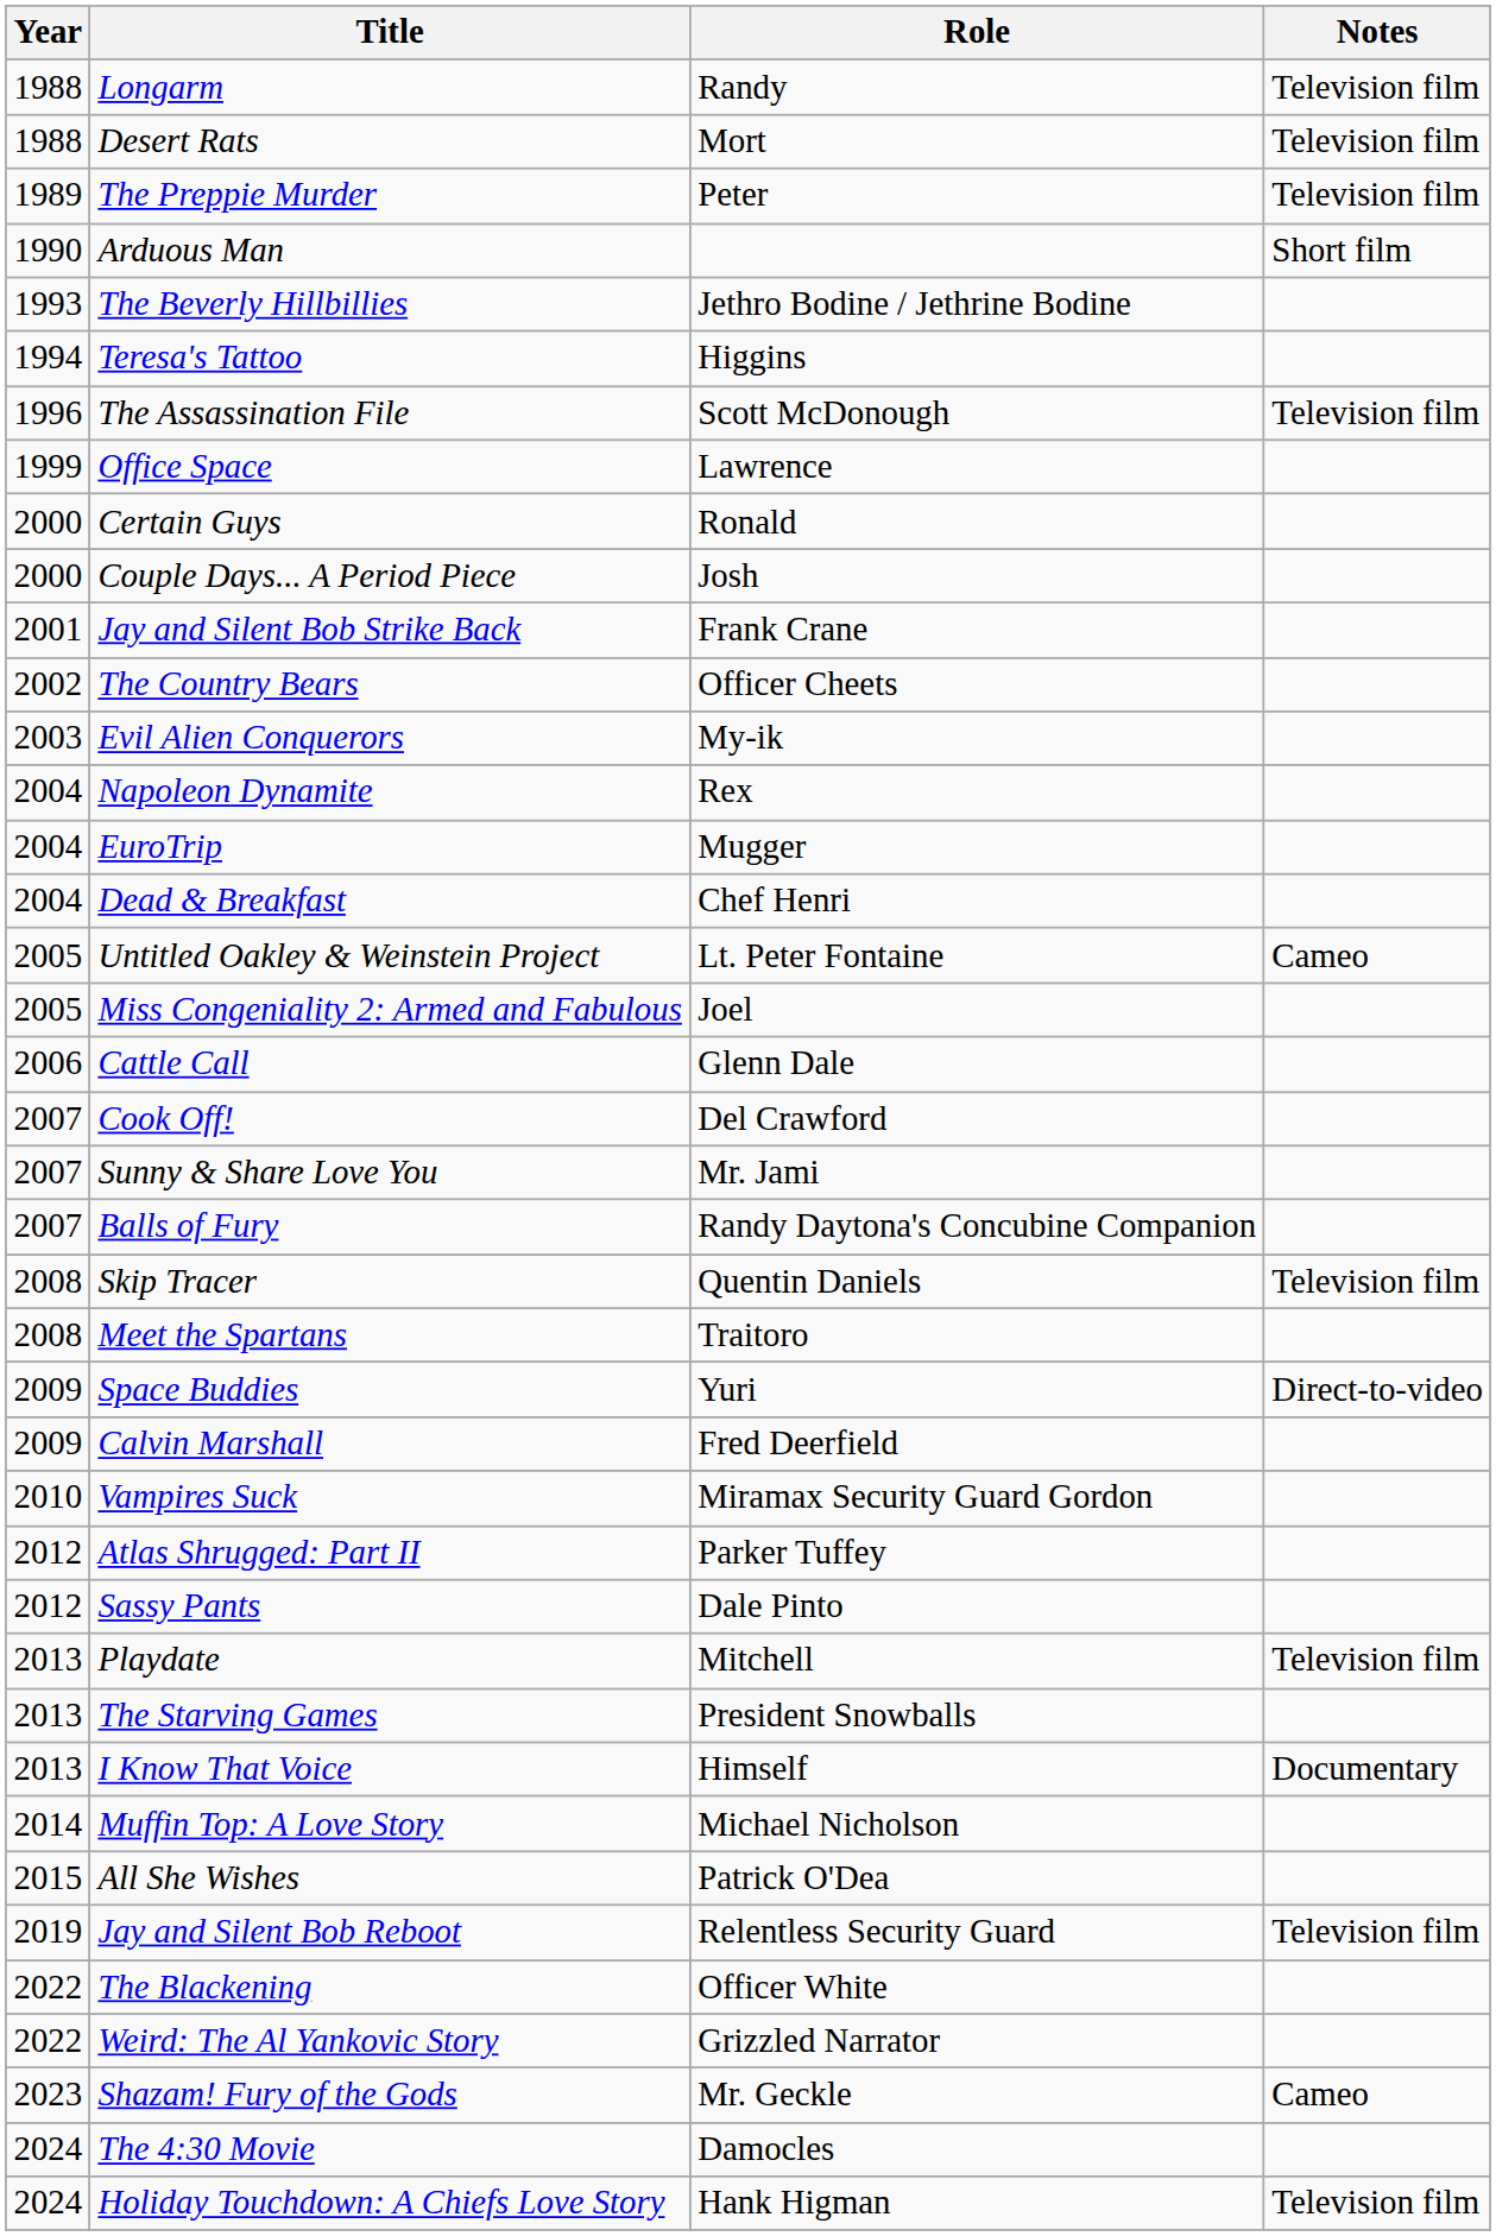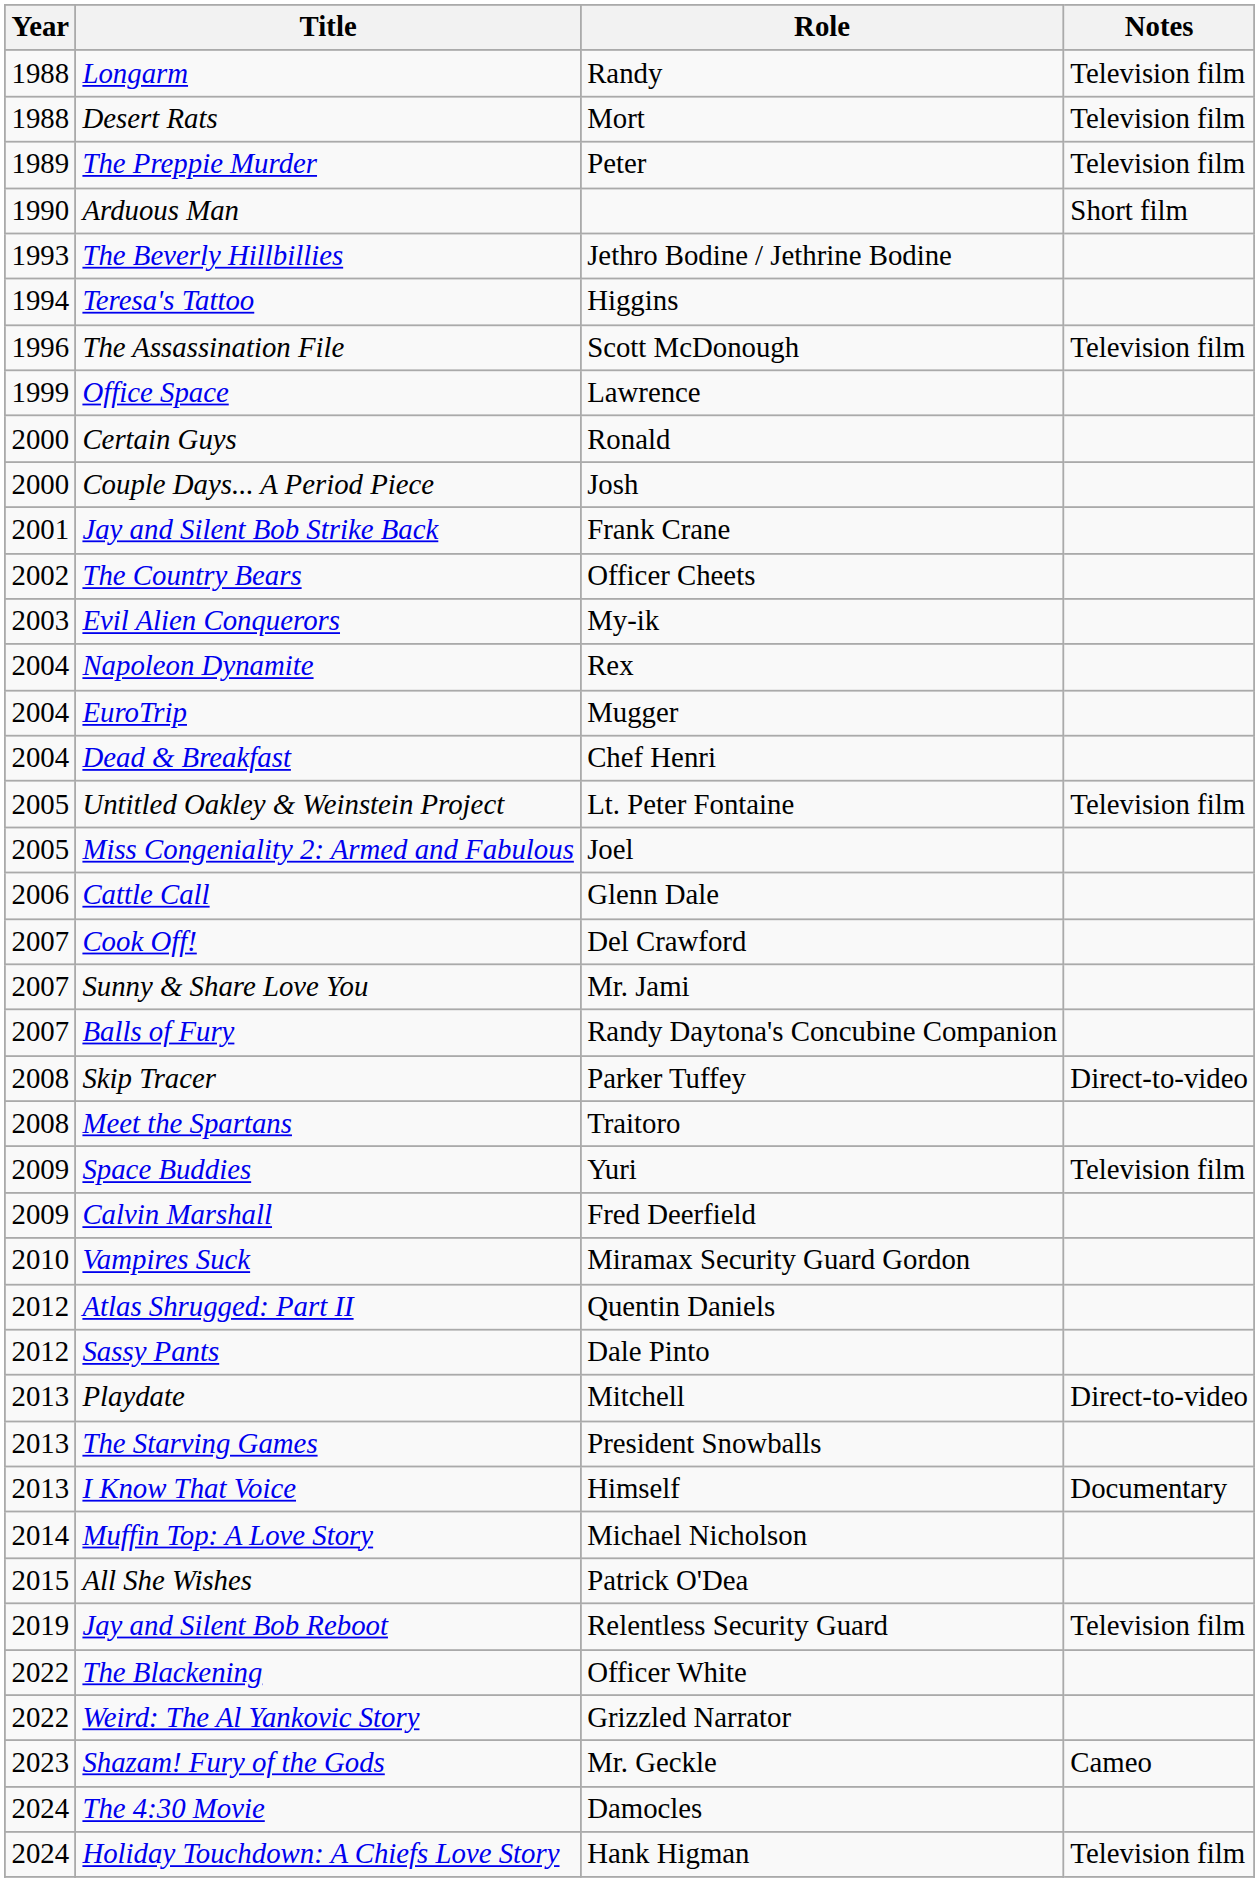 <table class="wikitable sortable">
 <tr>
 <th>Year</th>
 <th>Title</th>
 <th>Role</th>
 <th>Notes</th>
 </tr>
 <tr>
 <td>1988</td>
 <td><em><a href='#'>Longarm</a></em></td>
 <td>Randy</td>
 <td>Television film</td>
 </tr>
 <tr>
 <td>1988</td>
 <td><em>Desert Rats</em></td>
 <td>Mort</td>
 <td>Television film</td>
 </tr>
 <tr>
 <td>1989</td>
 <td><em><a href='#'>The Preppie Murder</a></em></td>
 <td>Peter</td>
 <td>Television film</td>
 </tr>
 <tr>
 <td>1990</td>
 <td><em>Arduous Man</em></td>
 <td></td>
 <td>Short film</td>
 </tr>
 <tr>
 <td>1993</td>
 <td><em><a href='#'>The Beverly Hillbillies</a></em></td>
 <td>Jethro Bodine / Jethrine Bodine</td>
 <td></td>
 </tr>
 <tr>
 <td>1994</td>
 <td><em><a href='#'>Teresa's Tattoo</a></em></td>
 <td>Higgins</td>
 <td></td>
 </tr>
 <tr>
 <td>1996</td>
 <td><em>The Assassination File</em></td>
 <td>Scott McDonough</td>
 <td>Television film</td>
 </tr>
 <tr>
 <td>1999</td>
 <td><em><a href='#'>Office Space</a></em></td>
 <td>Lawrence</td>
 <td></td>
 </tr>
 <tr>
 <td>2000</td>
 <td><em>Certain Guys</em></td>
 <td>Ronald</td>
 <td></td>
 </tr>
 <tr>
 <td>2000</td>
 <td><em>Couple Days... A Period Piece</em></td>
 <td>Josh</td>
 <td></td>
 </tr>
 <tr>
 <td>2001</td>
 <td><em><a href='#'>Jay and Silent Bob Strike Back</a></em></td>
 <td>Frank Crane</td>
 <td></td>
 </tr>
 <tr>
 <td>2002</td>
 <td><em><a href='#'>The Country Bears</a> </em></td>
 <td>Officer Cheets</td>
 <td></td>
 </tr>
 <tr>
 <td>2003</td>
 <td><em><a href='#'>Evil Alien Conquerors</a> </em></td>
 <td>My-ik</td>
 <td></td>
 </tr>
 <tr>
 <td>2004</td>
 <td><em><a href='#'>Napoleon Dynamite</a></em></td>
 <td>Rex</td>
 <td></td>
 </tr>
 <tr>
 <td>2004</td>
 <td><em><a href='#'>EuroTrip</a></em></td>
 <td>Mugger</td>
 <td></td>
 </tr>
 <tr>
 <td>2004</td>
 <td><em><a href='#'>Dead & Breakfast</a></em></td>
 <td>Chef Henri</td>
 <td></td>
 </tr>
 <tr>
 <td>2005</td>
 <td><em>Untitled Oakley & Weinstein Project</em></td>
 <td>Lt. Peter Fontaine</td>
-<td>Cameo</td>
+<td>Television film</td>
 </tr>
 <tr>
 <td>2005</td>
 <td><em><a href='#'>Miss Congeniality 2: Armed and Fabulous</a></em></td>
 <td>Joel</td>
 <td></td>
 </tr>
 <tr>
 <td>2006</td>
 <td><em><a href='#'>Cattle Call</a></em></td>
 <td>Glenn Dale</td>
 <td></td>
 </tr>
 <tr>
 <td>2007</td>
 <td><em><a href='#'>Cook Off!</a></em></td>
 <td>Del Crawford</td>
 <td></td>
 </tr>
 <tr>
 <td>2007</td>
 <td><em>Sunny & Share Love You</em></td>
 <td>Mr. Jami</td>
 <td></td>
 </tr>
 <tr>
 <td>2007</td>
 <td><em><a href='#'>Balls of Fury</a></em></td>
 <td>Randy Daytona's Concubine Companion</td>
 <td></td>
 </tr>
 <tr>
 <td>2008</td>
 <td><em>Skip Tracer</em></td>
-<td>Quentin Daniels</td>
-<td>Television film</td>
+<td>Parker Tuffey</td>
+<td>Direct-to-video</td>
 </tr>
 <tr>
 <td>2008</td>
 <td><em><a href='#'>Meet the Spartans</a></em></td>
 <td>Traitoro</td>
 <td></td>
 </tr>
 <tr>
 <td>2009</td>
 <td><em><a href='#'>Space Buddies</a></em></td>
 <td>Yuri</td>
-<td>Direct-to-video</td>
+<td>Television film</td>
 </tr>
 <tr>
 <td>2009</td>
 <td><em><a href='#'>Calvin Marshall</a></em></td>
 <td>Fred Deerfield</td>
 <td></td>
 </tr>
 <tr>
 <td>2010</td>
 <td><em><a href='#'>Vampires Suck</a></em></td>
 <td>Miramax Security Guard Gordon</td>
 <td></td>
 </tr>
 <tr>
 <td>2012</td>
 <td><em><a href='#'>Atlas Shrugged: Part II</a></em></td>
-<td>Parker Tuffey</td>
+<td>Quentin Daniels</td>
 <td></td>
 </tr>
 <tr>
 <td>2012</td>
 <td><em><a href='#'>Sassy Pants</a></em></td>
 <td>Dale Pinto</td>
 <td></td>
 </tr>
 <tr>
 <td>2013</td>
 <td><em>Playdate</em></td>
 <td>Mitchell</td>
-<td>Television film</td>
+<td>Direct-to-video</td>
 </tr>
 <tr>
 <td>2013</td>
 <td><em><a href='#'>The Starving Games</a></em></td>
 <td>President Snowballs</td>
 <td></td>
 </tr>
 <tr>
 <td>2013</td>
 <td><em><a href='#'>I Know That Voice</a></em></td>
 <td>Himself</td>
 <td>Documentary</td>
 </tr>
 <tr>
 <td>2014</td>
 <td><em><a href='#'>Muffin Top: A Love Story</a></em></td>
 <td>Michael Nicholson</td>
 <td></td>
 </tr>
 <tr>
 <td>2015</td>
 <td><em>All She Wishes</em></td>
 <td>Patrick O'Dea</td>
 <td></td>
 </tr>
 <tr>
 <td>2019</td>
 <td><em><a href='#'>Jay and Silent Bob Reboot</a></em></td>
 <td>Relentless Security Guard</td>
 <td>Television film</td>
 </tr>
 <tr>
 <td>2022</td>
 <td><em><a href='#'>The Blackening</a></em></td>
 <td>Officer White</td>
 <td></td>
 </tr>
 <tr>
 <td>2022</td>
 <td><em><a href='#'>Weird: The Al Yankovic Story</a></em></td>
 <td>Grizzled Narrator</td>
 <td></td>
 </tr>
 <tr>
 <td>2023</td>
 <td><em><a href='#'>Shazam! Fury of the Gods</a></em></td>
 <td>Mr. Geckle</td>
 <td>Cameo</td>
 </tr>
 <tr>
 <td>2024</td>
 <td><em><a href='#'>The 4:30 Movie</a></em></td>
 <td>Damocles</td>
 <td></td>
 </tr>
 <tr>
 <td>2024</td>
 <td><em><a href='#'>Holiday Touchdown: A Chiefs Love Story</a></em></td>
 <td>Hank Higman</td>
 <td>Television film</td>
 </tr>
 </table>
